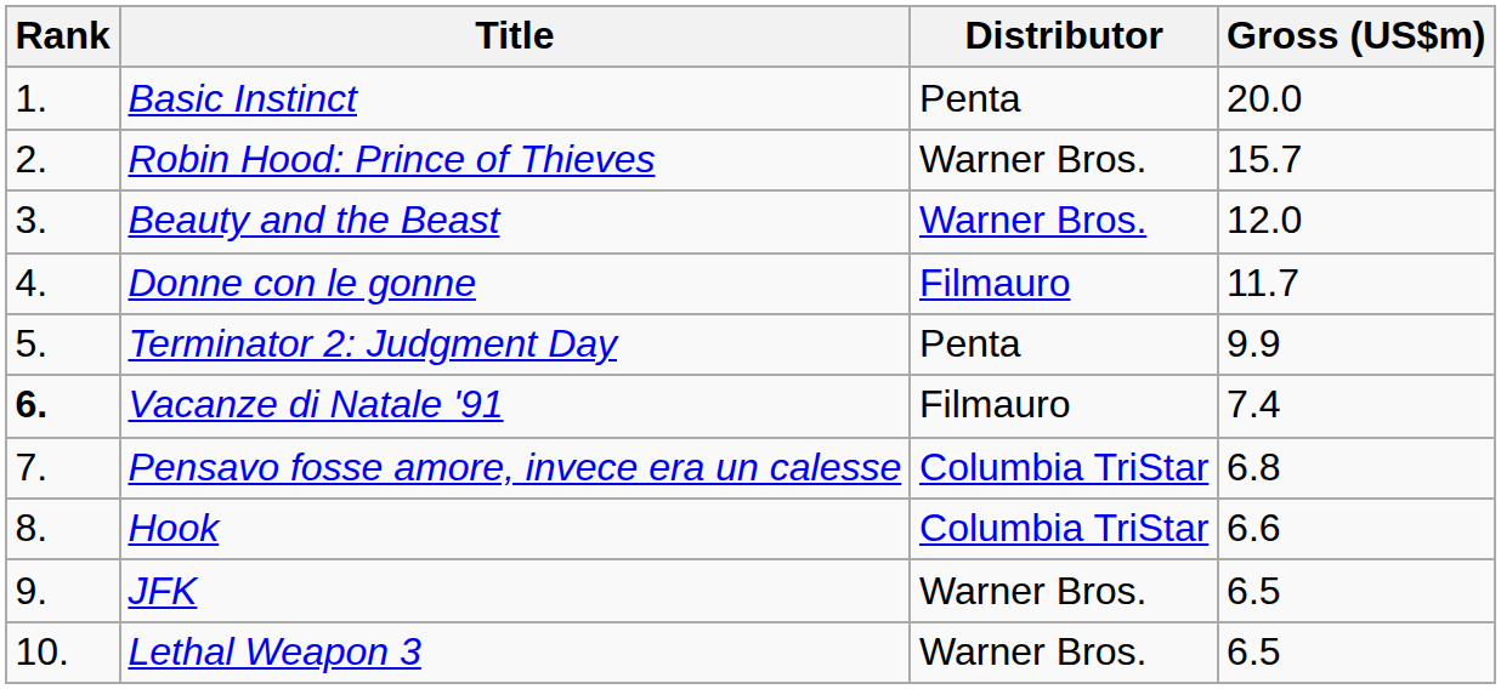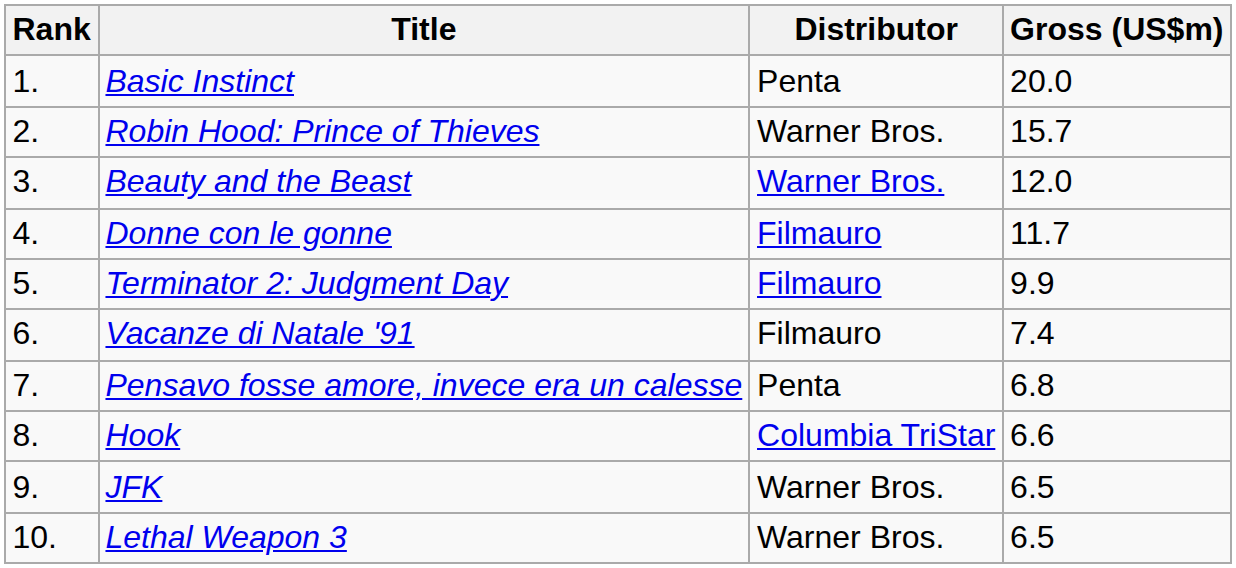 <table class="wikitable sortable" style="margin:auto; margin:auto;">
 <tr>
 <th>Rank</th>
 <th>Title</th>
 <th>Distributor</th>
 <th>Gross (US$m)</th>
 </tr>
 <tr>
 <td>1.</td>
 <td><em><a href='#'>Basic Instinct</a></em></td>
 <td>Penta</td>
 <td>20.0</td>
 </tr>
 <tr>
 <td>2.</td>
 <td><em><a href='#'>Robin Hood: Prince of Thieves</a></em></td>
 <td>Warner Bros.</td>
 <td>15.7</td>
 </tr>
 <tr>
 <td>3.</td>
 <td><em><a href='#'>Beauty and the Beast</a></em></td>
 <td><a href='#'>Warner Bros.</a></td>
 <td>12.0</td>
 </tr>
 <tr>
 <td>4.</td>
 <td><em><a href='#'>Donne con le gonne</a></em></td>
 <td><a href='#'>Filmauro</a></td>
 <td>11.7</td>
 </tr>
 <tr>
 <td>5.</td>
 <td><em><a href='#'>Terminator 2: Judgment Day</a></em></td>
-<td>Penta</td>
+<td><a href='#'>Filmauro</a></td>
 <td>9.9</td>
 </tr>
 <tr>
-<td><strong>6.</strong></td>
+<td>6.</td>
 <td><em><a href='#'>Vacanze di Natale '91</a></em></td>
 <td>Filmauro</td>
 <td>7.4</td>
 </tr>
 <tr>
 <td>7.</td>
 <td><em><a href='#'>Pensavo fosse amore, invece era un calesse</a></em></td>
-<td><a href='#'>Columbia TriStar</a></td>
+<td>Penta</td>
 <td>6.8</td>
 </tr>
 <tr>
 <td>8.</td>
 <td><em><a href='#'>Hook</a></em></td>
 <td><a href='#'>Columbia TriStar</a></td>
 <td>6.6</td>
 </tr>
 <tr>
 <td>9.</td>
 <td><em><a href='#'>JFK</a></em></td>
 <td>Warner Bros.</td>
 <td>6.5</td>
 </tr>
 <tr>
 <td>10.</td>
 <td><em><a href='#'>Lethal Weapon 3</a></em></td>
 <td>Warner Bros.</td>
 <td>6.5</td>
 </tr>
 </table>
